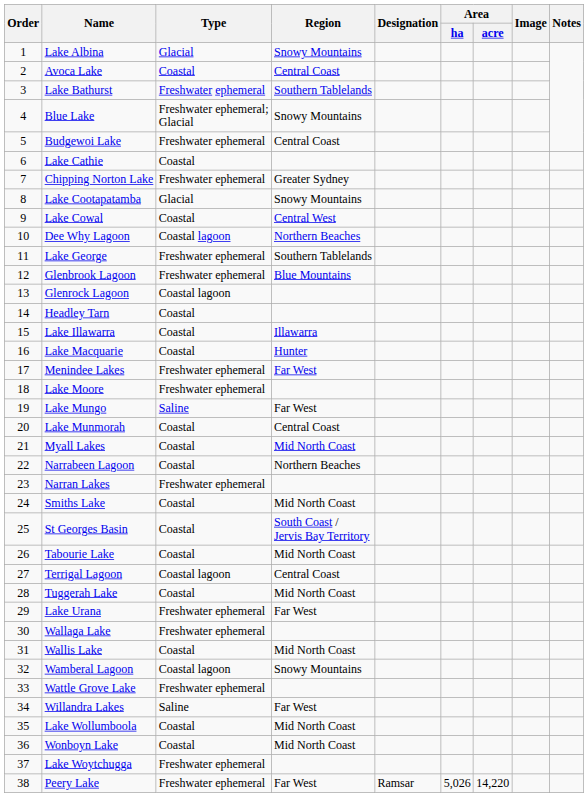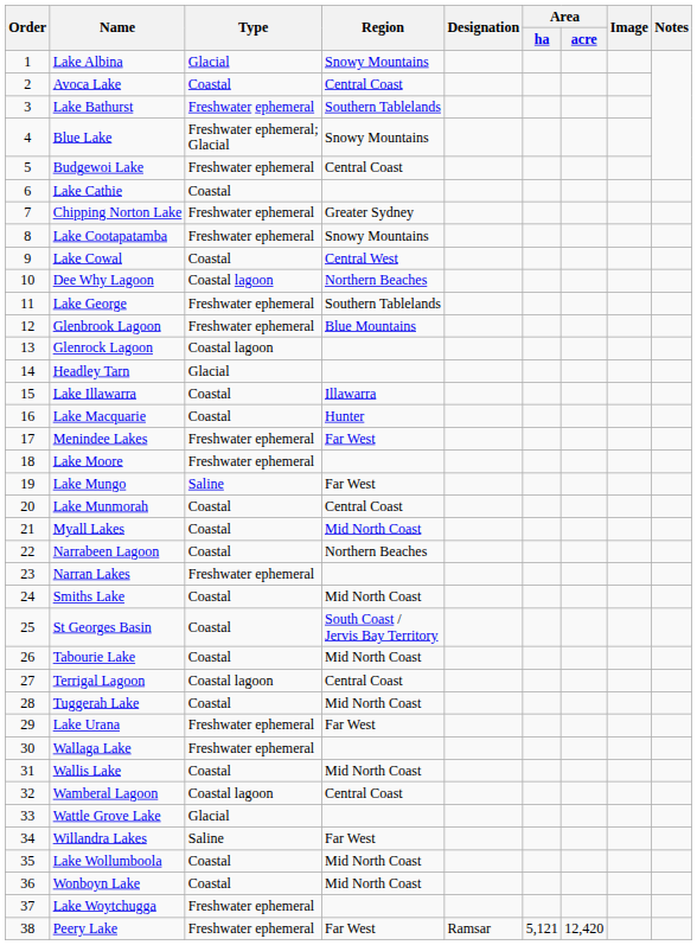 <table class="wikitable sortable">
 <tr>
 <th scope="col" rowspan=2>Order</th>
 <th scope="col" rowspan=2>Name</th>
 <th scope="col" rowspan=2>Type</th>
 <th scope="col" rowspan=2>Region</th>
 <th scope="col" rowspan=2>Designation</th>
 <th scope="col" colspan=2>Area</th>
 <th scope="col" rowspan=2>Image</th>
 <th scope="col" rowspan=2>Notes</th>
 </tr>
 <tr>
 <th scope="col"><a href='#'>ha</a></th>
 <th scope="col"><a href='#'>acre</a></th>
 </tr>
 <tr>
 <td align=center>1</td>
 <td><a href='#'>Lake Albina</a></td>
 <td><a href='#'>Glacial</a></td>
 <td><a href='#'>Snowy Mountains</a></td>
 <td></td>
 <td></td>
 <td></td>
 <td></td>
 </tr>
 <tr>
 <td align=center>2</td>
 <td><a href='#'>Avoca Lake</a></td>
 <td><a href='#'>Coastal</a></td>
 <td><a href='#'>Central Coast</a></td>
 <td></td>
 <td></td>
 <td></td>
 <td></td>
 </tr>
 <tr>
 <td align=center>3</td>
 <td><a href='#'>Lake Bathurst</a></td>
 <td><a href='#'>Freshwater</a> <a href='#'>ephemeral</a></td>
 <td><a href='#'>Southern Tablelands</a></td>
 <td></td>
 <td></td>
 <td></td>
 <td></td>
 </tr>
 <tr>
 <td align=center>4</td>
 <td><a href='#'>Blue Lake</a></td>
 <td>Freshwater ephemeral;<br>Glacial</td>
 <td>Snowy Mountains</td>
 <td></td>
 <td></td>
 <td></td>
 <td></td>
 </tr>
 <tr>
 <td align=center>5</td>
 <td><a href='#'>Budgewoi Lake</a></td>
 <td>Freshwater ephemeral</td>
 <td>Central Coast</td>
 <td></td>
 <td></td>
 <td></td>
 <td></td>
 </tr>
 <tr>
 <td align=center>6</td>
 <td><a href='#'>Lake Cathie</a></td>
 <td>Coastal</td>
 <td></td>
 <td></td>
 <td></td>
 <td></td>
 <td></td>
 <td></td>
 </tr>
 <tr>
 <td align=center>7</td>
 <td><a href='#'>Chipping Norton Lake</a></td>
 <td>Freshwater ephemeral</td>
 <td>Greater Sydney</td>
 <td></td>
 <td></td>
 <td></td>
 <td></td>
 <td></td>
 </tr>
 <tr>
 <td align=center>8</td>
 <td><a href='#'>Lake Cootapatamba</a></td>
-<td>Glacial</td>
+<td>Freshwater ephemeral</td>
 <td>Snowy Mountains</td>
 <td></td>
 <td></td>
 <td></td>
 <td></td>
 <td></td>
 </tr>
 <tr>
 <td align=center>9</td>
 <td><a href='#'>Lake Cowal</a></td>
 <td>Coastal</td>
 <td><a href='#'>Central West</a></td>
 <td></td>
 <td></td>
 <td></td>
 <td></td>
 <td></td>
 </tr>
 <tr>
 <td align=center>10</td>
 <td><a href='#'>Dee Why Lagoon</a></td>
 <td>Coastal <a href='#'>lagoon</a></td>
 <td><a href='#'>Northern Beaches</a></td>
 <td></td>
 <td></td>
 <td></td>
 <td></td>
 <td></td>
 </tr>
 <tr>
 <td align=center>11</td>
 <td><a href='#'>Lake George</a></td>
 <td>Freshwater ephemeral</td>
 <td>Southern Tablelands</td>
 <td></td>
 <td></td>
 <td></td>
 <td></td>
 <td></td>
 </tr>
 <tr>
 <td align=center>12</td>
 <td><a href='#'>Glenbrook Lagoon</a></td>
 <td>Freshwater ephemeral</td>
 <td><a href='#'>Blue Mountains</a></td>
 <td></td>
 <td></td>
 <td></td>
 <td></td>
 <td></td>
 </tr>
 <tr>
 <td align=center>13</td>
 <td><a href='#'>Glenrock Lagoon</a></td>
 <td>Coastal lagoon</td>
 <td></td>
 <td></td>
 <td></td>
 <td></td>
 <td></td>
 <td></td>
 </tr>
 <tr>
 <td align=center>14</td>
 <td><a href='#'>Headley Tarn</a></td>
-<td>Coastal</td>
+<td>Glacial</td>
 <td></td>
 <td></td>
 <td></td>
 <td></td>
 <td></td>
 <td></td>
 </tr>
 <tr>
 <td align=center>15</td>
 <td><a href='#'>Lake Illawarra</a></td>
 <td>Coastal</td>
 <td><a href='#'>Illawarra</a></td>
 <td></td>
 <td></td>
 <td></td>
 <td></td>
 <td></td>
 </tr>
 <tr>
 <td align=center>16</td>
 <td><a href='#'>Lake Macquarie</a></td>
 <td>Coastal</td>
 <td><a href='#'>Hunter</a></td>
 <td></td>
 <td></td>
 <td></td>
 <td></td>
 <td></td>
 </tr>
 <tr>
 <td align=center>17</td>
 <td><a href='#'>Menindee Lakes</a></td>
 <td>Freshwater ephemeral</td>
 <td><a href='#'>Far West</a></td>
 <td></td>
 <td></td>
 <td></td>
 <td></td>
 <td></td>
 </tr>
 <tr>
 <td align=center>18</td>
 <td><a href='#'>Lake Moore</a></td>
 <td>Freshwater ephemeral</td>
 <td></td>
 <td></td>
 <td></td>
 <td></td>
 <td></td>
 <td></td>
 </tr>
 <tr>
 <td align=center>19</td>
 <td><a href='#'>Lake Mungo</a></td>
 <td><a href='#'>Saline</a></td>
 <td>Far West</td>
 <td></td>
 <td></td>
 <td></td>
 <td></td>
 <td></td>
 </tr>
 <tr>
 <td align=center>20</td>
 <td><a href='#'>Lake Munmorah</a></td>
 <td>Coastal</td>
 <td>Central Coast</td>
 <td></td>
 <td></td>
 <td></td>
 <td></td>
 <td></td>
 </tr>
 <tr>
 <td align=center>21</td>
 <td><a href='#'>Myall Lakes</a></td>
 <td>Coastal</td>
 <td><a href='#'>Mid North Coast</a></td>
 <td></td>
 <td></td>
 <td></td>
 <td></td>
 <td></td>
 </tr>
 <tr>
 <td align=center>22</td>
 <td><a href='#'>Narrabeen Lagoon</a></td>
 <td>Coastal</td>
 <td>Northern Beaches</td>
 <td></td>
 <td></td>
 <td></td>
 <td></td>
 </tr>
 <tr>
 <td align=center>23</td>
 <td><a href='#'>Narran Lakes</a></td>
 <td>Freshwater ephemeral</td>
 <td></td>
 <td></td>
 <td></td>
 <td></td>
 <td></td>
 <td></td>
 </tr>
 <tr>
 <td align=center>24</td>
 <td><a href='#'>Smiths Lake</a></td>
 <td>Coastal</td>
 <td>Mid North Coast</td>
 <td></td>
 <td></td>
 <td></td>
 <td></td>
 <td></td>
 </tr>
 <tr>
 <td align=center>25</td>
 <td><a href='#'>St Georges Basin</a></td>
 <td>Coastal</td>
 <td><a href='#'>South Coast</a> /<br><a href='#'>Jervis Bay Territory</a></td>
 <td></td>
 <td></td>
 <td></td>
 <td></td>
 <td></td>
 </tr>
 <tr>
 <td align=center>26</td>
 <td><a href='#'>Tabourie Lake</a></td>
 <td>Coastal</td>
 <td>Mid North Coast</td>
 <td></td>
 <td></td>
 <td></td>
 <td></td>
 <td></td>
 </tr>
 <tr>
 <td align=center>27</td>
 <td><a href='#'>Terrigal Lagoon</a></td>
 <td>Coastal lagoon</td>
 <td>Central Coast</td>
 <td></td>
 <td></td>
 <td></td>
 <td></td>
 <td></td>
 </tr>
 <tr>
 <td align=center>28</td>
 <td><a href='#'>Tuggerah Lake</a></td>
 <td>Coastal</td>
 <td>Mid North Coast</td>
 <td></td>
 <td></td>
 <td></td>
 <td></td>
 <td></td>
 </tr>
 <tr>
 <td align=center>29</td>
 <td><a href='#'>Lake Urana</a></td>
 <td>Freshwater ephemeral</td>
 <td>Far West</td>
 <td></td>
 <td></td>
 <td></td>
 <td></td>
 <td></td>
 </tr>
 <tr>
 <td align=center>30</td>
 <td><a href='#'>Wallaga Lake</a></td>
 <td>Freshwater ephemeral</td>
 <td></td>
 <td></td>
 <td></td>
 <td></td>
 <td></td>
 <td></td>
 </tr>
 <tr>
 <td align=center>31</td>
 <td><a href='#'>Wallis Lake</a></td>
 <td>Coastal</td>
 <td>Mid North Coast</td>
 <td></td>
 <td></td>
 <td></td>
 <td></td>
 <td></td>
 </tr>
 <tr>
 <td align=center>32</td>
 <td><a href='#'>Wamberal Lagoon</a></td>
 <td>Coastal lagoon</td>
-<td>Snowy Mountains</td>
+<td>Central Coast</td>
 <td></td>
 <td></td>
 <td></td>
 <td></td>
 <td></td>
 </tr>
 <tr>
 <td align=center>33</td>
 <td><a href='#'>Wattle Grove Lake</a></td>
-<td>Freshwater ephemeral</td>
+<td>Glacial</td>
 <td></td>
 <td></td>
 <td></td>
 <td></td>
 <td></td>
 <td></td>
 </tr>
 <tr>
 <td align=center>34</td>
 <td><a href='#'>Willandra Lakes</a></td>
 <td>Saline</td>
 <td>Far West</td>
 <td></td>
 <td></td>
 <td></td>
 <td></td>
 <td></td>
 </tr>
 <tr>
 <td align=center>35</td>
 <td><a href='#'>Lake Wollumboola</a></td>
 <td>Coastal</td>
 <td>Mid North Coast</td>
 <td></td>
 <td></td>
 <td></td>
 <td></td>
 <td></td>
 </tr>
 <tr>
 <td align=center>36</td>
 <td><a href='#'>Wonboyn Lake</a></td>
 <td>Coastal</td>
 <td>Mid North Coast</td>
 <td></td>
 <td></td>
 <td></td>
 <td></td>
 <td></td>
 </tr>
 <tr>
 <td align=center>37</td>
 <td><a href='#'>Lake Woytchugga</a></td>
 <td>Freshwater ephemeral</td>
 <td></td>
 <td></td>
 <td></td>
 <td></td>
 <td></td>
 <td></td>
 </tr>
 <tr>
 <td align=center>38</td>
 <td><a href='#'>Peery Lake</a></td>
 <td>Freshwater ephemeral</td>
 <td>Far West</td>
 <td>Ramsar</td>
-<td>5,026</td>
-<td>14,220</td>
+<td>5,121</td>
+<td>12,420</td>
 <td></td>
 <td></td>
 </tr>
 </table>
